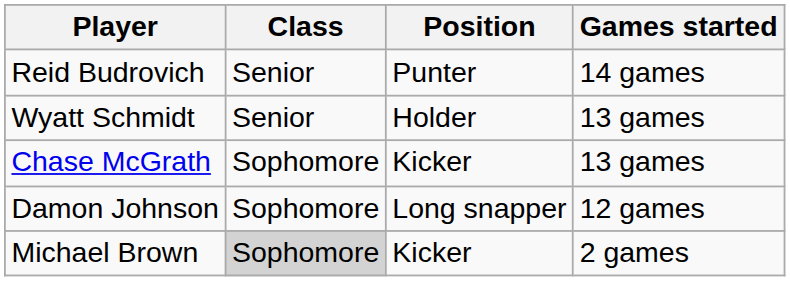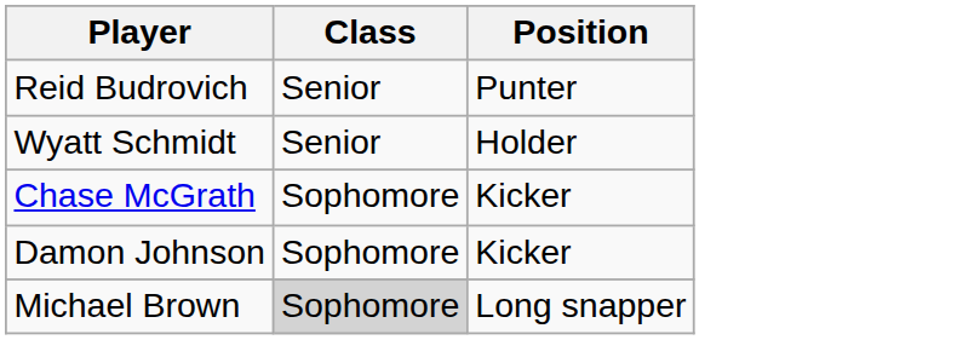 <table class="wikitable" border="1">
 <tr>
 <th>Player</th>
 <th>Class</th>
 <th>Position</th>
-<th>Games started</th>
 </tr>
 <tr>
 <td>Reid Budrovich</td>
 <td>Senior </td>
 <td>Punter</td>
-<td>14 games</td>
 </tr>
 <tr>
 <td>Wyatt Schmidt</td>
 <td>Senior </td>
 <td>Holder</td>
-<td>13 games</td>
 </tr>
 <tr>
 <td><a href='#'>Chase McGrath</a></td>
 <td>Sophomore</td>
 <td>Kicker</td>
-<td>13 games</td>
 </tr>
 <tr>
 <td>Damon Johnson</td>
 <td>Sophomore</td>
-<td>Long snapper</td>
-<td>12 games</td>
+<td>Kicker</td>
 </tr>
 <tr>
 <td>Michael Brown</td>
 <td style="background: lightgrey;">Sophomore </td>
-<td>Kicker</td>
-<td>2 games</td>
+<td>Long snapper</td>
 </tr>
 </table>
